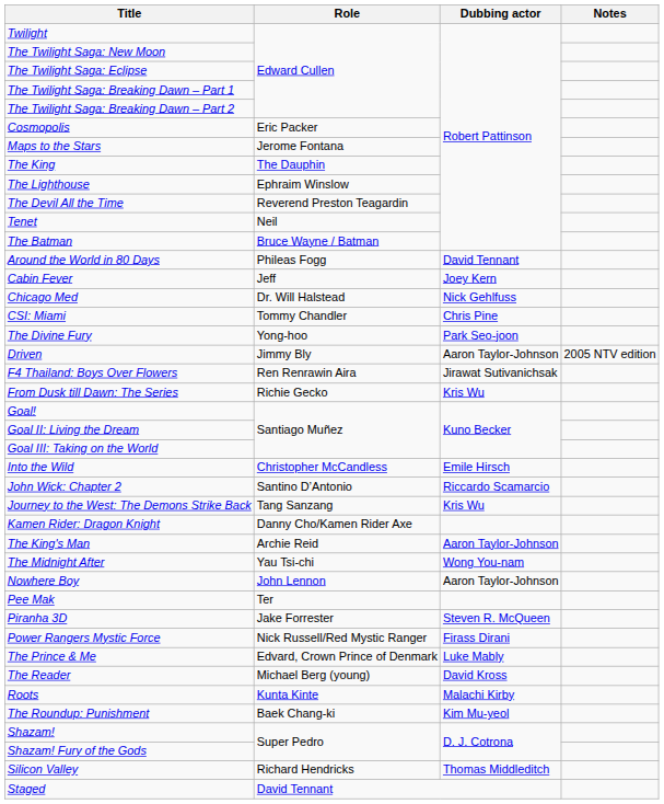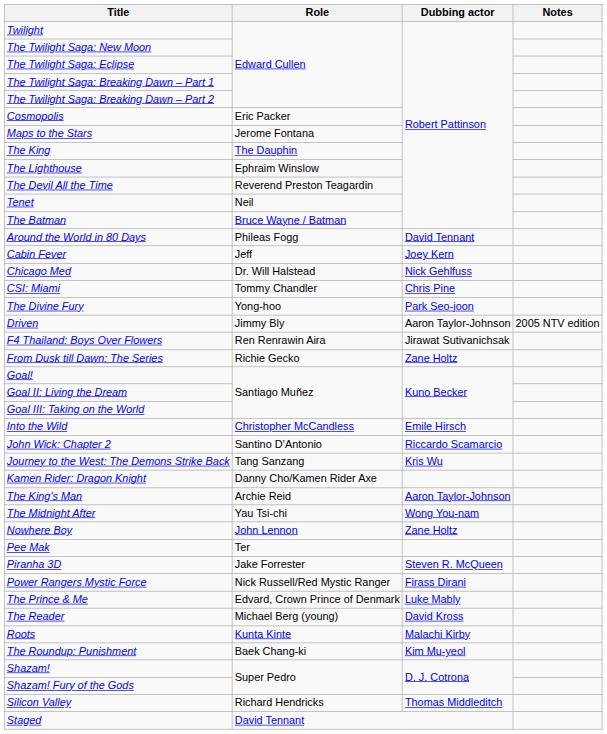 <table class="wikitable">
 <tr>
 <th>Title</th>
 <th>Role</th>
 <th>Dubbing actor</th>
 <th>Notes</th>
 </tr>
 <tr>
 <td><em><a href='#'>Twilight</a></em></td>
 <td rowspan="5"><a href='#'>Edward Cullen</a></td>
 <td rowspan="12"><a href='#'>Robert Pattinson</a></td>
 <td></td>
 </tr>
 <tr>
 <td><em><a href='#'>The Twilight Saga: New Moon</a></em></td>
 <td></td>
 </tr>
 <tr>
 <td><em><a href='#'>The Twilight Saga: Eclipse</a></em></td>
 <td></td>
 </tr>
 <tr>
 <td><em><a href='#'>The Twilight Saga: Breaking Dawn – Part 1</a></em></td>
 <td></td>
 </tr>
 <tr>
 <td><em><a href='#'>The Twilight Saga: Breaking Dawn – Part 2</a></em></td>
 <td></td>
 </tr>
 <tr>
 <td><em><a href='#'>Cosmopolis</a></em></td>
 <td>Eric Packer</td>
 <td></td>
 </tr>
 <tr>
 <td><em><a href='#'>Maps to the Stars</a></em></td>
 <td>Jerome Fontana</td>
 <td></td>
 </tr>
 <tr>
 <td><em><a href='#'>The King</a></em></td>
 <td><a href='#'>The Dauphin</a></td>
 <td></td>
 </tr>
 <tr>
 <td><em><a href='#'>The Lighthouse</a></em></td>
 <td>Ephraim Winslow</td>
 <td></td>
 </tr>
 <tr>
 <td><em><a href='#'>The Devil All the Time</a></em></td>
 <td>Reverend Preston Teagardin</td>
 <td></td>
 </tr>
 <tr>
 <td><em><a href='#'>Tenet</a></em></td>
 <td>Neil</td>
 <td></td>
 </tr>
 <tr>
 <td><em><a href='#'>The Batman</a></em></td>
 <td><a href='#'>Bruce Wayne / Batman</a></td>
 <td></td>
 </tr>
 <tr>
 <td><em><a href='#'>Around the World in 80 Days</a></em></td>
 <td>Phileas Fogg</td>
 <td><a href='#'>David Tennant</a></td>
 <td></td>
 </tr>
 <tr>
 <td><em><a href='#'>Cabin Fever</a></em></td>
 <td>Jeff</td>
 <td><a href='#'>Joey Kern</a></td>
 <td></td>
 </tr>
 <tr>
 <td><em><a href='#'>Chicago Med</a></em></td>
 <td>Dr. Will Halstead</td>
 <td><a href='#'>Nick Gehlfuss</a></td>
 <td></td>
 </tr>
 <tr>
 <td><em><a href='#'>CSI: Miami</a></em></td>
 <td>Tommy Chandler</td>
 <td><a href='#'>Chris Pine</a></td>
 <td></td>
 </tr>
 <tr>
 <td><em><a href='#'>The Divine Fury</a></em></td>
 <td>Yong-hoo</td>
 <td><a href='#'>Park Seo-joon</a></td>
 <td></td>
 </tr>
 <tr>
 <td><em><a href='#'>Driven</a></em></td>
 <td>Jimmy Bly</td>
 <td>Aaron Taylor-Johnson</td>
 <td>2005 NTV edition</td>
 </tr>
 <tr>
 <td><em><a href='#'>F4 Thailand: Boys Over Flowers</a></em></td>
 <td>Ren Renrawin Aira</td>
 <td>Jirawat Sutivanichsak</td>
 <td></td>
 </tr>
 <tr>
 <td><em><a href='#'>From Dusk till Dawn: The Series</a></em></td>
 <td>Richie Gecko</td>
-<td><a href='#'>Kris Wu</a></td>
+<td><a href='#'>Zane Holtz</a></td>
 <td></td>
 </tr>
 <tr>
 <td><em><a href='#'>Goal!</a></em></td>
 <td rowspan="3">Santiago Muñez</td>
 <td rowspan="3"><a href='#'>Kuno Becker</a></td>
 <td></td>
 </tr>
 <tr>
 <td><em><a href='#'>Goal II: Living the Dream</a></em></td>
 <td></td>
 </tr>
 <tr>
 <td><em><a href='#'>Goal III: Taking on the World</a></em></td>
 <td></td>
 </tr>
 <tr>
 <td><em><a href='#'>Into the Wild</a></em></td>
 <td><a href='#'>Christopher McCandless</a></td>
 <td><a href='#'>Emile Hirsch</a></td>
 <td></td>
 </tr>
 <tr>
 <td><em><a href='#'>John Wick: Chapter 2</a></em></td>
 <td>Santino D’Antonio</td>
 <td><a href='#'>Riccardo Scamarcio</a></td>
 <td></td>
 </tr>
 <tr>
 <td><em><a href='#'>Journey to the West: The Demons Strike Back</a></em></td>
 <td>Tang Sanzang</td>
 <td><a href='#'>Kris Wu</a></td>
 <td></td>
 </tr>
 <tr>
 <td><em><a href='#'>Kamen Rider: Dragon Knight</a></em></td>
 <td>Danny Cho/Kamen Rider Axe</td>
 <td></td>
 <td></td>
 </tr>
 <tr>
 <td><em><a href='#'>The King's Man</a></em></td>
 <td>Archie Reid</td>
 <td><a href='#'>Aaron Taylor-Johnson</a></td>
 <td></td>
 </tr>
 <tr>
 <td><em><a href='#'>The Midnight After</a></em></td>
 <td>Yau Tsi-chi</td>
 <td><a href='#'>Wong You-nam</a></td>
 <td></td>
 </tr>
 <tr>
 <td><em><a href='#'>Nowhere Boy</a></em></td>
 <td><a href='#'>John Lennon</a></td>
-<td>Aaron Taylor-Johnson</td>
+<td><a href='#'>Zane Holtz</a></td>
 <td></td>
 </tr>
 <tr>
 <td><em><a href='#'>Pee Mak</a></em></td>
 <td>Ter</td>
 <td></td>
 <td></td>
 </tr>
 <tr>
 <td><em><a href='#'>Piranha 3D</a></em></td>
 <td>Jake Forrester</td>
 <td><a href='#'>Steven R. McQueen</a></td>
 <td></td>
 </tr>
 <tr>
 <td><em><a href='#'>Power Rangers Mystic Force</a></em></td>
 <td>Nick Russell/Red Mystic Ranger</td>
 <td><a href='#'>Firass Dirani</a></td>
 <td></td>
 </tr>
 <tr>
 <td><em><a href='#'>The Prince & Me</a></em></td>
 <td>Edvard, Crown Prince of Denmark</td>
 <td><a href='#'>Luke Mably</a></td>
 <td></td>
 </tr>
 <tr>
 <td><em><a href='#'>The Reader</a></em></td>
 <td>Michael Berg (young)</td>
 <td><a href='#'>David Kross</a></td>
 <td></td>
 </tr>
 <tr>
 <td><em><a href='#'>Roots</a></em></td>
 <td><a href='#'>Kunta Kinte</a></td>
 <td><a href='#'>Malachi Kirby</a></td>
 <td></td>
 </tr>
 <tr>
 <td><em><a href='#'>The Roundup: Punishment</a></em></td>
 <td>Baek Chang-ki</td>
 <td><a href='#'>Kim Mu-yeol</a></td>
 <td></td>
 </tr>
 <tr>
 <td><em><a href='#'>Shazam!</a></em></td>
 <td rowspan="2">Super Pedro</td>
 <td rowspan="2"><a href='#'>D. J. Cotrona</a></td>
 <td></td>
 </tr>
 <tr>
 <td><em><a href='#'>Shazam! Fury of the Gods</a></em></td>
 <td></td>
 </tr>
 <tr>
 <td><em><a href='#'>Silicon Valley</a></em></td>
 <td>Richard Hendricks</td>
 <td><a href='#'>Thomas Middleditch</a></td>
 <td></td>
 </tr>
 <tr>
 <td><em><a href='#'>Staged</a></em></td>
 <td colspan="2"><a href='#'>David Tennant</a></td>
 <td></td>
 </tr>
 </table>
